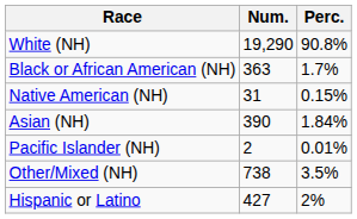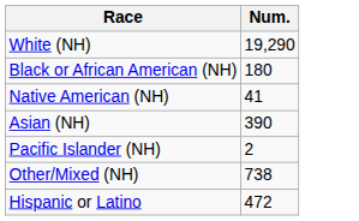 <table class="wikitable">
 <tr>
 <th>Race</th>
 <th>Num.</th>
-<th>Perc.</th>
 </tr>
 <tr>
 <td><a href='#'>White</a> (NH)</td>
 <td>19,290</td>
-<td>90.8%</td>
 </tr>
 <tr>
 <td><a href='#'>Black or African American</a> (NH)</td>
-<td>363</td>
-<td>1.7%</td>
+<td>180</td>
 </tr>
 <tr>
 <td><a href='#'>Native American</a> (NH)</td>
-<td>31</td>
-<td>0.15%</td>
+<td>41</td>
 </tr>
 <tr>
 <td><a href='#'>Asian</a> (NH)</td>
 <td>390</td>
-<td>1.84%</td>
 </tr>
 <tr>
 <td><a href='#'>Pacific Islander</a> (NH)</td>
 <td>2</td>
-<td>0.01%</td>
 </tr>
 <tr>
 <td><a href='#'>Other/Mixed</a> (NH)</td>
 <td>738</td>
-<td>3.5%</td>
 </tr>
 <tr>
 <td><a href='#'>Hispanic</a> or <a href='#'>Latino</a></td>
-<td>427</td>
-<td>2%</td>
+<td>472</td>
 </tr>
 </table>
